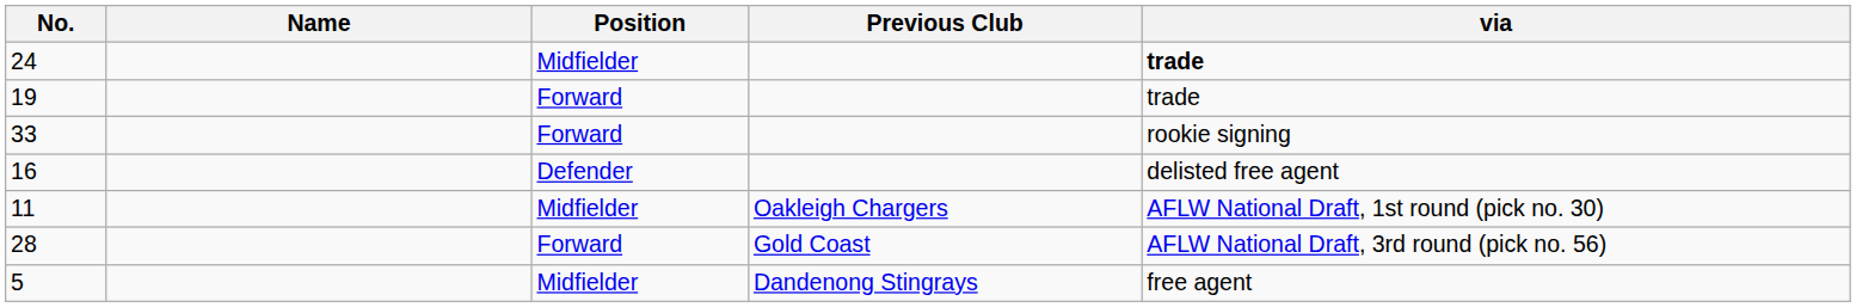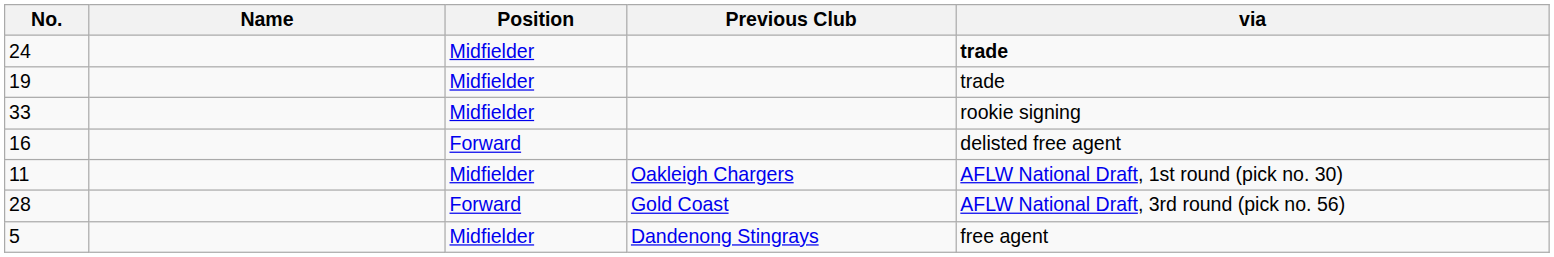 <table class="wikitable sortable" style="width:80%;">
 <tr style="background:#efefef;">
 <th width=1%>No.</th>
 <th width=6%>Name</th>
 <th width=2%>Position</th>
 <th width=5%>Previous Club</th>
 <th width=10%>via</th>
 </tr>
 <tr>
 <td align=left>24</td>
 <td></td>
 <td><a href='#'>Midfielder</a></td>
 <td></td>
 <td><strong>trade</strong></td>
 </tr>
 <tr>
 <td align=left>19</td>
 <td></td>
-<td><a href='#'>Forward</a></td>
+<td><a href='#'>Midfielder</a></td>
 <td></td>
 <td>trade</td>
 </tr>
 <tr>
 <td align=left>33</td>
 <td></td>
-<td><a href='#'>Forward</a></td>
+<td><a href='#'>Midfielder</a></td>
 <td></td>
 <td>rookie signing</td>
 </tr>
 <tr>
 <td align=left>16</td>
 <td></td>
-<td><a href='#'>Defender</a></td>
+<td><a href='#'>Forward</a></td>
 <td></td>
 <td>delisted free agent</td>
 </tr>
 <tr>
 <td align=left>11</td>
 <td></td>
 <td><a href='#'>Midfielder</a></td>
 <td><a href='#'>Oakleigh Chargers</a></td>
 <td><a href='#'>AFLW National Draft</a>, 1st round (pick no. 30)</td>
 </tr>
 <tr>
 <td align=left>28</td>
 <td></td>
 <td><a href='#'>Forward</a></td>
 <td><a href='#'>Gold Coast</a></td>
 <td><a href='#'>AFLW National Draft</a>, 3rd round (pick no. 56)</td>
 </tr>
 <tr>
 <td align=left>5</td>
 <td></td>
 <td><a href='#'>Midfielder</a></td>
 <td><a href='#'>Dandenong Stingrays</a></td>
 <td>free agent</td>
 </tr>
 </table>
